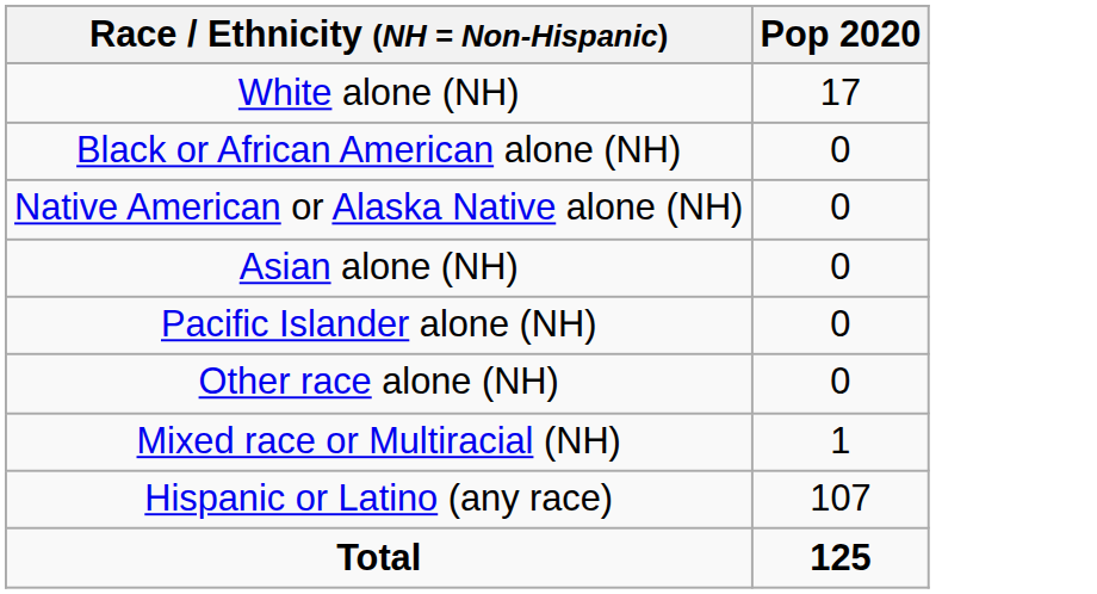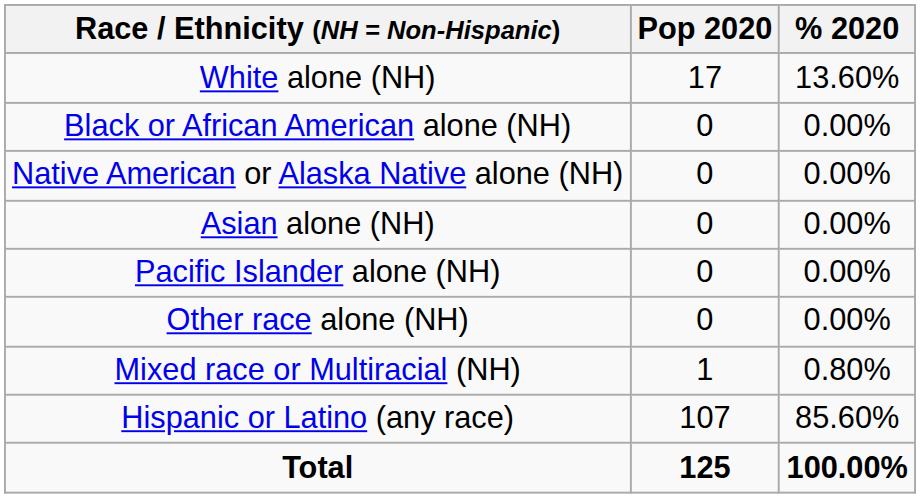 <table class="wikitable" style="text-align:center;">
 <tr>
 <th>Race / Ethnicity <small>(<em>NH = Non-Hispanic</em>)</small></th>
 <th>Pop 2020</th>
+<th>% 2020</th>
 </tr>
 <tr>
 <td><a href='#'>White</a> alone (NH)</td>
 <td>17</td>
+<td>13.60%</td>
 </tr>
 <tr>
 <td><a href='#'>Black or African American</a> alone (NH)</td>
 <td>0</td>
+<td>0.00%</td>
 </tr>
 <tr>
 <td><a href='#'>Native American</a> or <a href='#'>Alaska Native</a> alone (NH)</td>
 <td>0</td>
+<td>0.00%</td>
 </tr>
 <tr>
 <td><a href='#'>Asian</a> alone (NH)</td>
 <td>0</td>
+<td>0.00%</td>
 </tr>
 <tr>
 <td><a href='#'>Pacific Islander</a> alone (NH)</td>
 <td>0</td>
+<td>0.00%</td>
 </tr>
 <tr>
 <td><a href='#'>Other race</a> alone (NH)</td>
 <td>0</td>
+<td>0.00%</td>
 </tr>
 <tr>
 <td><a href='#'>Mixed race or Multiracial</a> (NH)</td>
 <td>1</td>
+<td>0.80%</td>
 </tr>
 <tr>
 <td><a href='#'>Hispanic or Latino</a> (any race)</td>
 <td>107</td>
+<td>85.60%</td>
 </tr>
 <tr>
 <td><strong>Total</strong></td>
 <td><strong>125</strong></td>
+<td><strong>100.00%</strong></td>
 </tr>
 </table>
